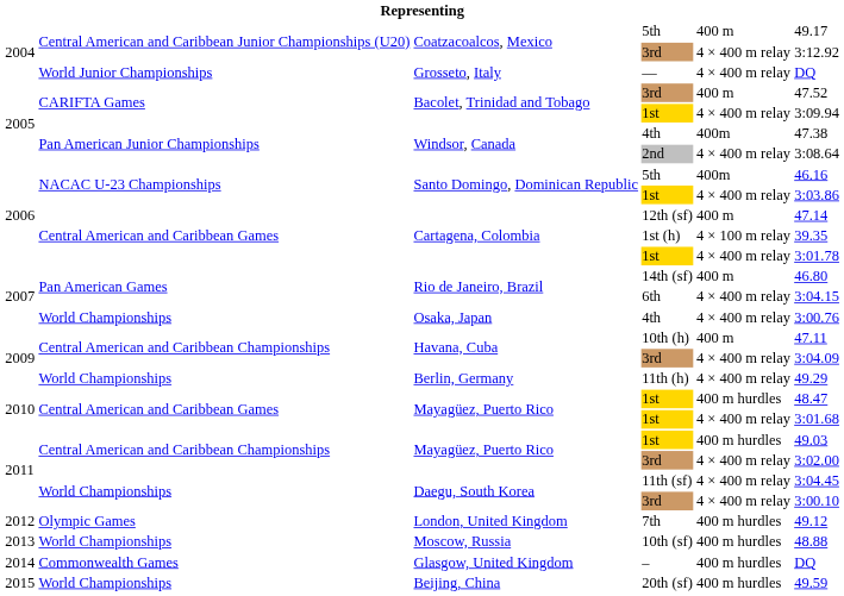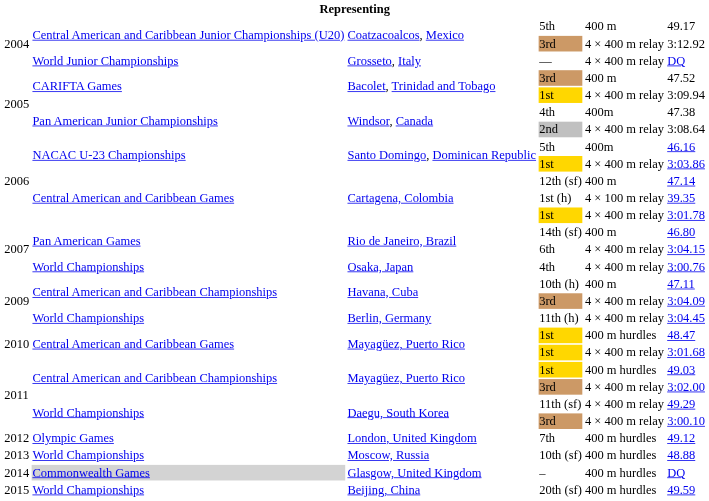 <table>
 <tr>
 <th colspan="6">Representing </th>
 </tr>
 <tr>
 <td rowspan = "3">2004</td>
 <td rowspan = "2"><a href='#'>Central American and Caribbean Junior Championships (U20)</a></td>
 <td rowspan = "2"><a href='#'>Coatzacoalcos</a>, <a href='#'>Mexico</a></td>
 <td>5th</td>
 <td>400 m</td>
 <td>49.17</td>
 </tr>
 <tr>
 <td bgcolor=cc9966>3rd</td>
 <td>4 × 400 m relay</td>
 <td>3:12.92</td>
 </tr>
 <tr>
 <td><a href='#'>World Junior Championships</a></td>
 <td><a href='#'>Grosseto</a>, <a href='#'>Italy</a></td>
 <td>—</td>
 <td>4 × 400 m relay</td>
 <td><a href='#'>DQ</a></td>
 </tr>
 <tr>
 <td rowspan=4>2005</td>
 <td rowspan=2><a href='#'>CARIFTA Games</a></td>
 <td rowspan=2><a href='#'>Bacolet</a>, <a href='#'>Trinidad and Tobago</a></td>
 <td bgcolor=cc9966>3rd</td>
 <td>400 m</td>
 <td>47.52</td>
 </tr>
 <tr>
 <td bgcolor=gold>1st</td>
 <td>4 × 400 m relay</td>
 <td>3:09.94</td>
 </tr>
 <tr>
 <td rowspan=2><a href='#'>Pan American Junior Championships</a></td>
 <td rowspan=2><a href='#'>Windsor</a>, <a href='#'>Canada</a></td>
 <td>4th</td>
 <td>400m</td>
 <td>47.38</td>
 </tr>
 <tr>
 <td bgcolor=silver>2nd</td>
 <td>4 × 400 m relay</td>
 <td>3:08.64</td>
 </tr>
 <tr>
 <td rowspan=5>2006</td>
 <td rowspan=2><a href='#'>NACAC U-23 Championships</a></td>
 <td rowspan=2><a href='#'>Santo Domingo</a>, <a href='#'>Dominican Republic</a></td>
 <td>5th</td>
 <td>400m</td>
 <td><a href='#'>46.16</a></td>
 </tr>
 <tr>
 <td bgcolor=gold>1st</td>
 <td>4 × 400 m relay</td>
 <td><a href='#'>3:03.86</a></td>
 </tr>
 <tr>
 <td rowspan=3><a href='#'>Central American and Caribbean Games</a></td>
 <td rowspan=3><a href='#'>Cartagena, Colombia</a></td>
 <td>12th (sf)</td>
 <td>400 m</td>
 <td><a href='#'>47.14</a></td>
 </tr>
 <tr>
 <td>1st (h)</td>
 <td>4 × 100 m relay</td>
 <td><a href='#'>39.35</a></td>
 </tr>
 <tr>
 <td bgcolor=gold>1st</td>
 <td>4 × 400 m relay</td>
 <td><a href='#'>3:01.78</a></td>
 </tr>
 <tr>
 <td rowspan=3>2007</td>
 <td rowspan=2><a href='#'>Pan American Games</a></td>
 <td rowspan=2><a href='#'>Rio de Janeiro, Brazil</a></td>
 <td>14th (sf)</td>
 <td>400 m</td>
 <td><a href='#'>46.80</a></td>
 </tr>
 <tr>
 <td>6th</td>
 <td>4 × 400 m relay</td>
 <td><a href='#'>3:04.15</a></td>
 </tr>
 <tr>
 <td><a href='#'>World Championships</a></td>
 <td><a href='#'>Osaka, Japan</a></td>
 <td>4th</td>
 <td>4 × 400 m relay</td>
 <td><a href='#'>3:00.76</a></td>
 </tr>
 <tr>
 <td rowspan=3>2009</td>
 <td rowspan=2><a href='#'>Central American and Caribbean Championships</a></td>
 <td rowspan=2><a href='#'>Havana, Cuba</a></td>
 <td>10th (h)</td>
 <td>400 m</td>
 <td><a href='#'>47.11</a></td>
 </tr>
 <tr>
 <td bgcolor=cc9966>3rd</td>
 <td>4 × 400 m relay</td>
 <td><a href='#'>3:04.09</a></td>
 </tr>
 <tr>
 <td><a href='#'>World Championships</a></td>
 <td><a href='#'>Berlin, Germany</a></td>
 <td>11th (h)</td>
 <td>4 × 400 m relay</td>
-<td><a href='#'>49.29</a></td>
+<td><a href='#'>3:04.45</a></td>
 </tr>
 <tr>
 <td rowspan=2>2010</td>
 <td rowspan=2><a href='#'>Central American and Caribbean Games</a></td>
 <td rowspan=2><a href='#'>Mayagüez, Puerto Rico</a></td>
 <td bgcolor=gold>1st</td>
 <td>400 m hurdles</td>
 <td><a href='#'>48.47</a></td>
 </tr>
 <tr>
 <td bgcolor=gold>1st</td>
 <td>4 × 400 m relay</td>
 <td><a href='#'>3:01.68</a></td>
 </tr>
 <tr>
 <td rowspan=4>2011</td>
 <td rowspan=2><a href='#'>Central American and Caribbean Championships</a></td>
 <td rowspan=2><a href='#'>Mayagüez, Puerto Rico</a></td>
 <td bgcolor=gold>1st</td>
 <td>400 m hurdles</td>
 <td><a href='#'>49.03</a></td>
 </tr>
 <tr>
 <td bgcolor=cc9966>3rd</td>
 <td>4 × 400 m relay</td>
 <td><a href='#'>3:02.00</a></td>
 </tr>
 <tr>
 <td rowspan=2><a href='#'>World Championships</a></td>
 <td rowspan=2><a href='#'>Daegu, South Korea</a></td>
 <td>11th (sf)</td>
 <td>4 × 400 m relay</td>
-<td><a href='#'>3:04.45</a></td>
+<td><a href='#'>49.29</a></td>
 </tr>
 <tr>
 <td bgcolor=cc9966>3rd</td>
 <td>4 × 400 m relay</td>
 <td><a href='#'>3:00.10</a></td>
 </tr>
 <tr>
 <td>2012</td>
 <td><a href='#'>Olympic Games</a></td>
 <td><a href='#'>London, United Kingdom</a></td>
 <td>7th</td>
 <td>400 m hurdles</td>
 <td><a href='#'>49.12</a></td>
 </tr>
 <tr>
 <td>2013</td>
 <td><a href='#'>World Championships</a></td>
 <td><a href='#'>Moscow, Russia</a></td>
 <td>10th (sf)</td>
 <td>400 m hurdles</td>
 <td><a href='#'>48.88</a></td>
 </tr>
 <tr>
 <td>2014</td>
-<td><a href='#'>Commonwealth Games</a></td>
+<td style="background: lightgrey;"><a href='#'>Commonwealth Games</a></td>
 <td><a href='#'>Glasgow, United Kingdom</a></td>
 <td>–</td>
 <td>400 m hurdles</td>
 <td><a href='#'>DQ</a></td>
 </tr>
 <tr>
 <td>2015</td>
 <td><a href='#'>World Championships</a></td>
 <td><a href='#'>Beijing, China</a></td>
 <td>20th (sf)</td>
 <td>400 m hurdles</td>
 <td><a href='#'>49.59</a></td>
 </tr>
 </table>
